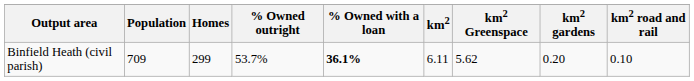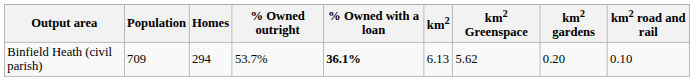 <table class="wikitable">
 <tr>
 </tr>
 <tr>
 <th>Output area</th>
 <th>Population</th>
 <th>Homes</th>
 <th>% Owned outright</th>
 <th>% Owned with a loan</th>
 <th>km<sup>2</sup></th>
 <th>km<sup>2</sup> Greenspace</th>
 <th>km<sup>2</sup> gardens</th>
 <th>km<sup>2</sup> road and rail</th>
 </tr>
 <tr>
 <td>Binfield Heath (civil parish)</td>
 <td>709</td>
-<td>299</td>
+<td>294</td>
 <td>53.7%</td>
 <td><strong>36.1%</strong></td>
-<td>6.11</td>
+<td>6.13</td>
 <td>5.62</td>
 <td>0.20</td>
 <td>0.10</td>
 </tr>
 </table>
